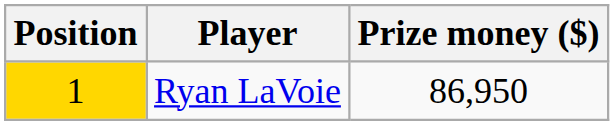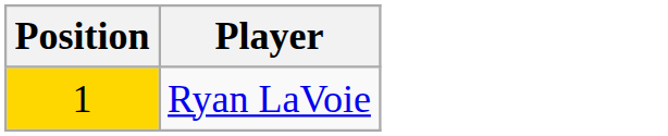 <table class="wikitable">
 <tr>
 <th>Position</th>
 <th>Player</th>
-<th>Prize money ($)</th>
 </tr>
 <tr>
 <td align=center style="background: gold;">1</td>
 <td> <a href='#'>Ryan LaVoie</a></td>
-<td align=center>86,950</td>
 </tr>
 </table>
